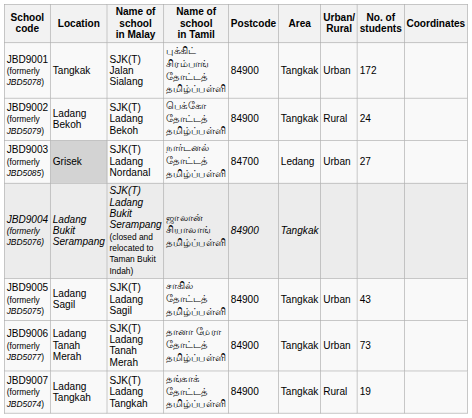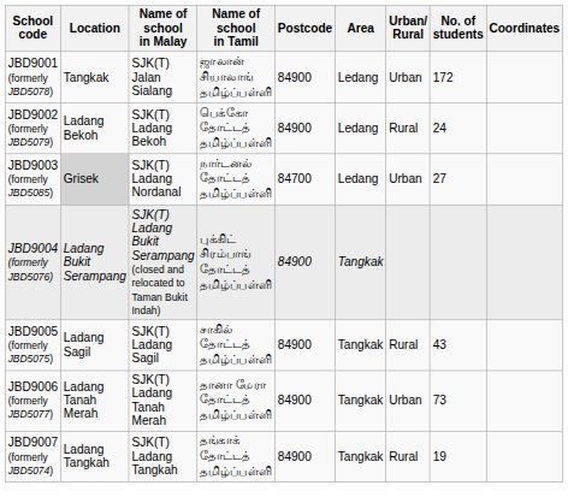 <table class="wikitable sortable">
 <tr>
 <th>School<br>code</th>
 <th>Location</th>
 <th>Name of school<br>in Malay</th>
 <th>Name of school<br>in Tamil</th>
 <th>Postcode</th>
 <th>Area</th>
 <th>Urban/<br>Rural</th>
 <th>No. of<br>students</th>
 <th>Coordinates</th>
 </tr>
 <tr>
 <td>JBD9001<br><small>(formerly <em>JBD5078</em>)</small></td>
 <td>Tangkak</td>
 <td>SJK(T) Jalan Sialang</td>
-<td>புக்கிட் சிரம்பாங் தோட்டத் தமிழ்ப்பள்ளி</td>
+<td>ஜாலான் சியாலாங் தமிழ்ப்பள்ளி</td>
 <td>84900</td>
-<td>Tangkak</td>
+<td>Ledang</td>
 <td>Urban</td>
 <td>172</td>
 <td></td>
 </tr>
 <tr>
 <td>JBD9002<br><small>(formerly <em>JBD5079</em>)</small></td>
 <td>Ladang Bekoh</td>
 <td>SJK(T) Ladang Bekoh</td>
 <td>பெக்கோ தோட்டத் தமிழ்ப்பள்ளி</td>
 <td>84900</td>
-<td>Tangkak</td>
+<td>Ledang</td>
 <td>Rural</td>
 <td>24</td>
 <td></td>
 </tr>
 <tr>
 <td>JBD9003<br><small>(formerly <em>JBD5085</em>)</small></td>
 <td style="background: lightgrey;">Grisek</td>
 <td>SJK(T) Ladang Nordanal</td>
 <td>நார்டனல் தோட்டத் தமிழ்ப்பள்ளி</td>
 <td>84700</td>
 <td>Ledang</td>
 <td>Urban</td>
 <td>27</td>
 <td></td>
 </tr>
 <tr bgcolor=#ECECEC>
 <td><em>JBD9004</em><br><small><em>(formerly JBD5076)</em></small></td>
 <td><em>Ladang Bukit Serampang</em></td>
 <td><em>SJK(T) Ladang Bukit Serampang</em><br><small>(closed and relocated to Taman Bukit Indah)</small></td>
-<td>ஜாலான் சியாலாங் தமிழ்ப்பள்ளி</td>
+<td>புக்கிட் சிரம்பாங் தோட்டத் தமிழ்ப்பள்ளி</td>
 <td><em>84900</em></td>
 <td><em>Tangkak</em></td>
 <td></td>
 <td></td>
 <td></td>
 </tr>
 <tr>
 <td>JBD9005<br><small>(formerly <em>JBD5075</em>)</small></td>
 <td>Ladang Sagil</td>
 <td>SJK(T) Ladang Sagil</td>
 <td>சாகில் தோட்டத் தமிழ்ப்பள்ளி</td>
 <td>84900</td>
 <td>Tangkak</td>
-<td>Urban</td>
+<td>Rural</td>
 <td>43</td>
 <td></td>
 </tr>
 <tr>
 <td>JBD9006<br><small>(formerly <em>JBD5077</em>)</small></td>
 <td>Ladang Tanah Merah</td>
 <td>SJK(T) Ladang Tanah Merah</td>
 <td>தானா மேரா தோட்டத் தமிழ்ப்பள்ளி</td>
 <td>84900</td>
 <td>Tangkak</td>
 <td>Urban</td>
 <td>73</td>
 <td></td>
 </tr>
 <tr>
 <td>JBD9007<br><small>(formerly <em>JBD5074</em>)</small></td>
 <td>Ladang Tangkah</td>
 <td>SJK(T) Ladang Tangkah</td>
 <td>தங்காக் தோட்டத் தமிழ்ப்பள்ளி</td>
 <td>84900</td>
 <td>Tangkak</td>
 <td>Rural</td>
 <td>19</td>
 <td></td>
 </tr>
 </table>
